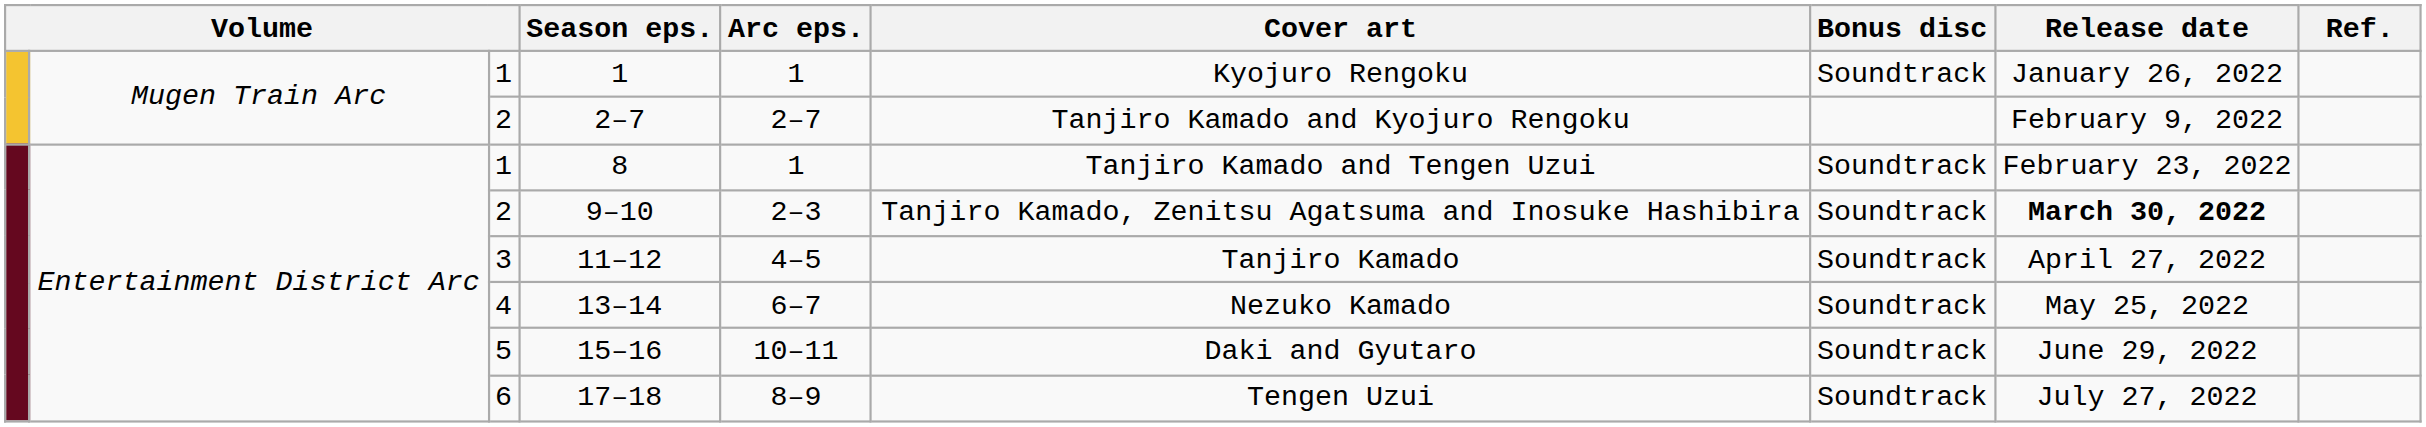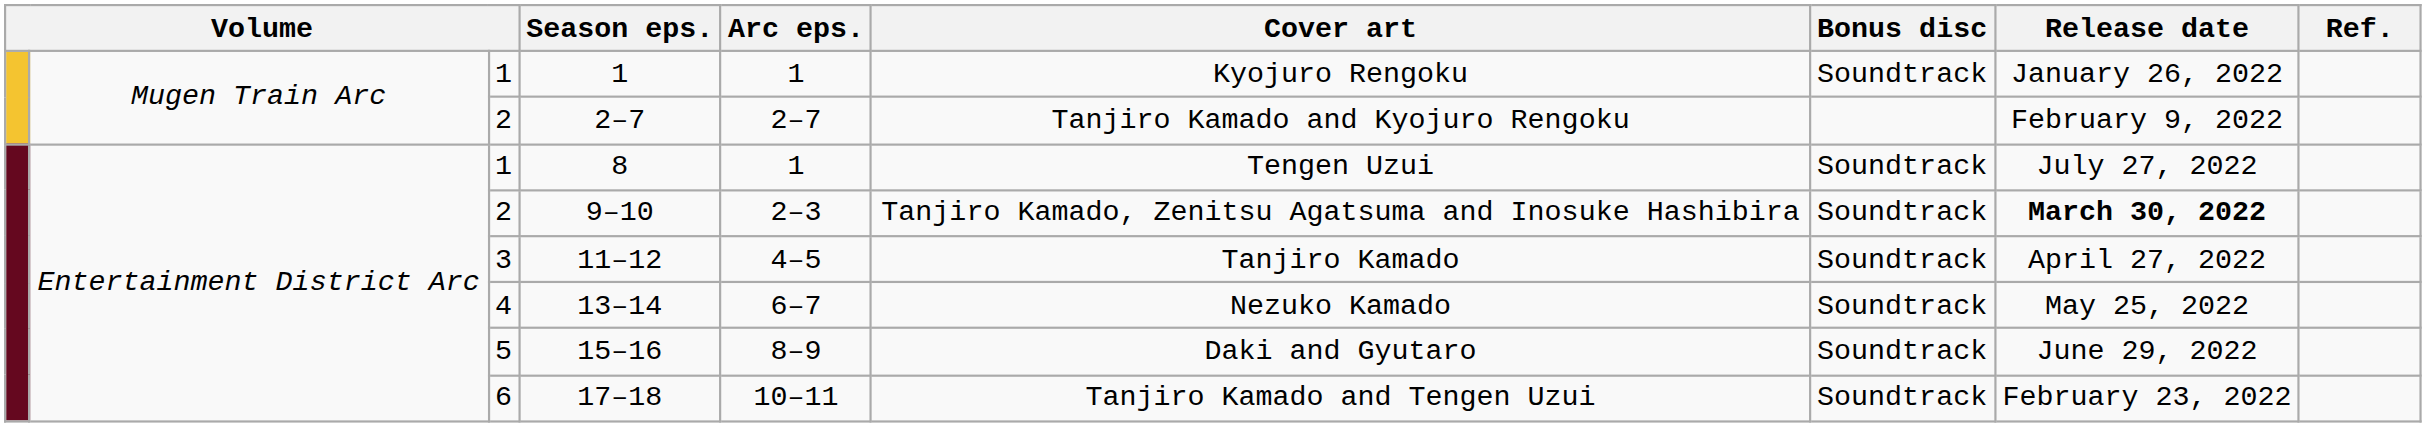 <table class="wikitable" style="text-align: center; width: 70%;">
 <tr>
 <th colspan="3">Volume</th>
 <th>Season eps.</th>
 <th>Arc eps.</th>
 <th>Cover art</th>
 <th>Bonus disc</th>
 <th>Release date</th>
 <th width="5%">Ref.</th>
 </tr>
 <tr>
 <td rowspan="2" width="1%" style="background: #F4C430;"></td>
 <td rowspan="2"><em>Mugen Train Arc</em></td>
 <td>1</td>
 <td>1</td>
 <td>1</td>
 <td>Kyojuro Rengoku</td>
 <td>Soundtrack</td>
 <td>January 26, 2022</td>
 <td></td>
 </tr>
 <tr>
 <td>2</td>
 <td>2–7</td>
 <td>2–7</td>
 <td>Tanjiro Kamado and Kyojuro Rengoku</td>
 <td></td>
 <td>February 9, 2022</td>
 <td></td>
 </tr>
 <tr>
 <td rowspan="6" width="1%" style="background: #65081F;"></td>
 <td rowspan="6"><em>Entertainment District Arc</em></td>
 <td>1</td>
 <td>8</td>
 <td>1</td>
-<td>Tanjiro Kamado and Tengen Uzui</td>
+<td>Tengen Uzui</td>
 <td>Soundtrack</td>
-<td>February 23, 2022</td>
+<td>July 27, 2022</td>
 <td></td>
 </tr>
 <tr>
 <td>2</td>
 <td>9–10</td>
 <td>2–3</td>
 <td>Tanjiro Kamado, Zenitsu Agatsuma and Inosuke Hashibira</td>
 <td>Soundtrack</td>
 <td><strong>March 30, 2022</strong></td>
 <td></td>
 </tr>
 <tr>
 <td>3</td>
 <td>11–12</td>
 <td>4–5</td>
 <td>Tanjiro Kamado</td>
 <td>Soundtrack</td>
 <td>April 27, 2022</td>
 <td></td>
 </tr>
 <tr>
 <td>4</td>
 <td>13–14</td>
 <td>6–7</td>
 <td>Nezuko Kamado</td>
 <td>Soundtrack</td>
 <td>May 25, 2022</td>
 <td></td>
 </tr>
 <tr>
 <td>5</td>
 <td>15–16</td>
-<td>10–11</td>
+<td>8–9</td>
 <td>Daki and Gyutaro</td>
 <td>Soundtrack</td>
 <td>June 29, 2022</td>
 <td></td>
 </tr>
 <tr>
 <td>6</td>
 <td>17–18</td>
-<td>8–9</td>
-<td>Tengen Uzui</td>
+<td>10–11</td>
+<td>Tanjiro Kamado and Tengen Uzui</td>
 <td>Soundtrack</td>
-<td>July 27, 2022</td>
+<td>February 23, 2022</td>
 <td></td>
 </tr>
 </table>
